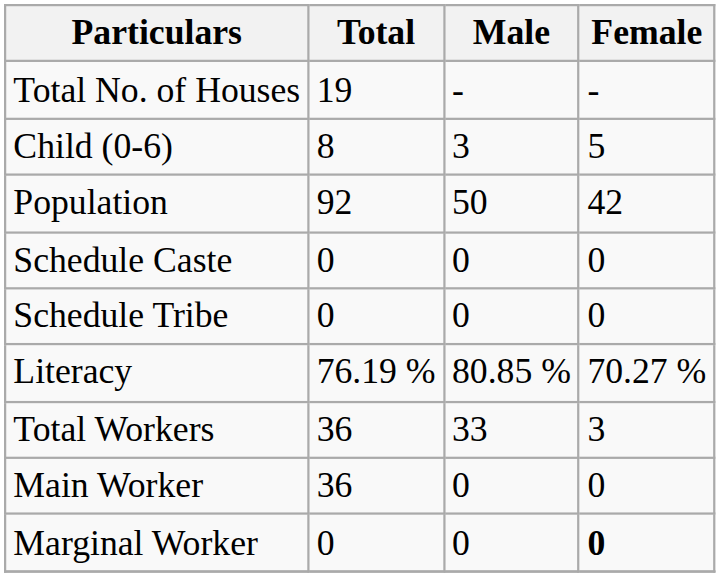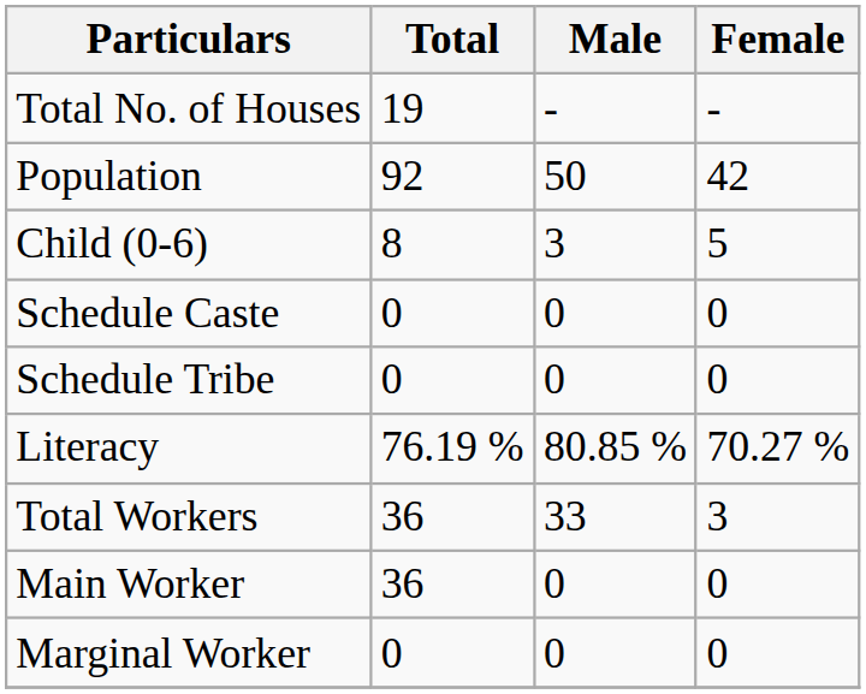 <table class="wikitable sortable">
 <tr>
 <th>Particulars</th>
 <th>Total</th>
 <th>Male</th>
 <th>Female</th>
 </tr>
 <tr>
 <td>Total No. of Houses</td>
 <td>19</td>
 <td>-</td>
 <td>-</td>
 </tr>
 <tr>
+<td>Population</td>
+<td>92</td>
+<td>50</td>
+<td>42</td>
+</tr>
+<tr>
 <td>Child (0-6)</td>
 <td>8</td>
 <td>3</td>
 <td>5</td>
-</tr>
-<tr>
-<td>Population</td>
-<td>92</td>
-<td>50</td>
-<td>42</td>
 </tr>
 <tr>
 <td>Schedule Caste</td>
 <td>0</td>
 <td>0</td>
 <td>0</td>
 </tr>
 <tr>
 <td>Schedule Tribe</td>
 <td>0</td>
 <td>0</td>
 <td>0</td>
 </tr>
 <tr>
 <td>Literacy</td>
 <td>76.19 %</td>
 <td>80.85 %</td>
 <td>70.27 %</td>
 </tr>
 <tr>
 <td>Total Workers</td>
 <td>36</td>
 <td>33</td>
 <td>3</td>
 </tr>
 <tr>
 <td>Main Worker</td>
 <td>36</td>
 <td>0</td>
 <td>0</td>
 </tr>
 <tr>
 <td>Marginal Worker</td>
 <td>0</td>
 <td>0</td>
-<td><strong>0</strong></td>
+<td>0</td>
 </tr>
 <tr>
 </tr>
 </table>
